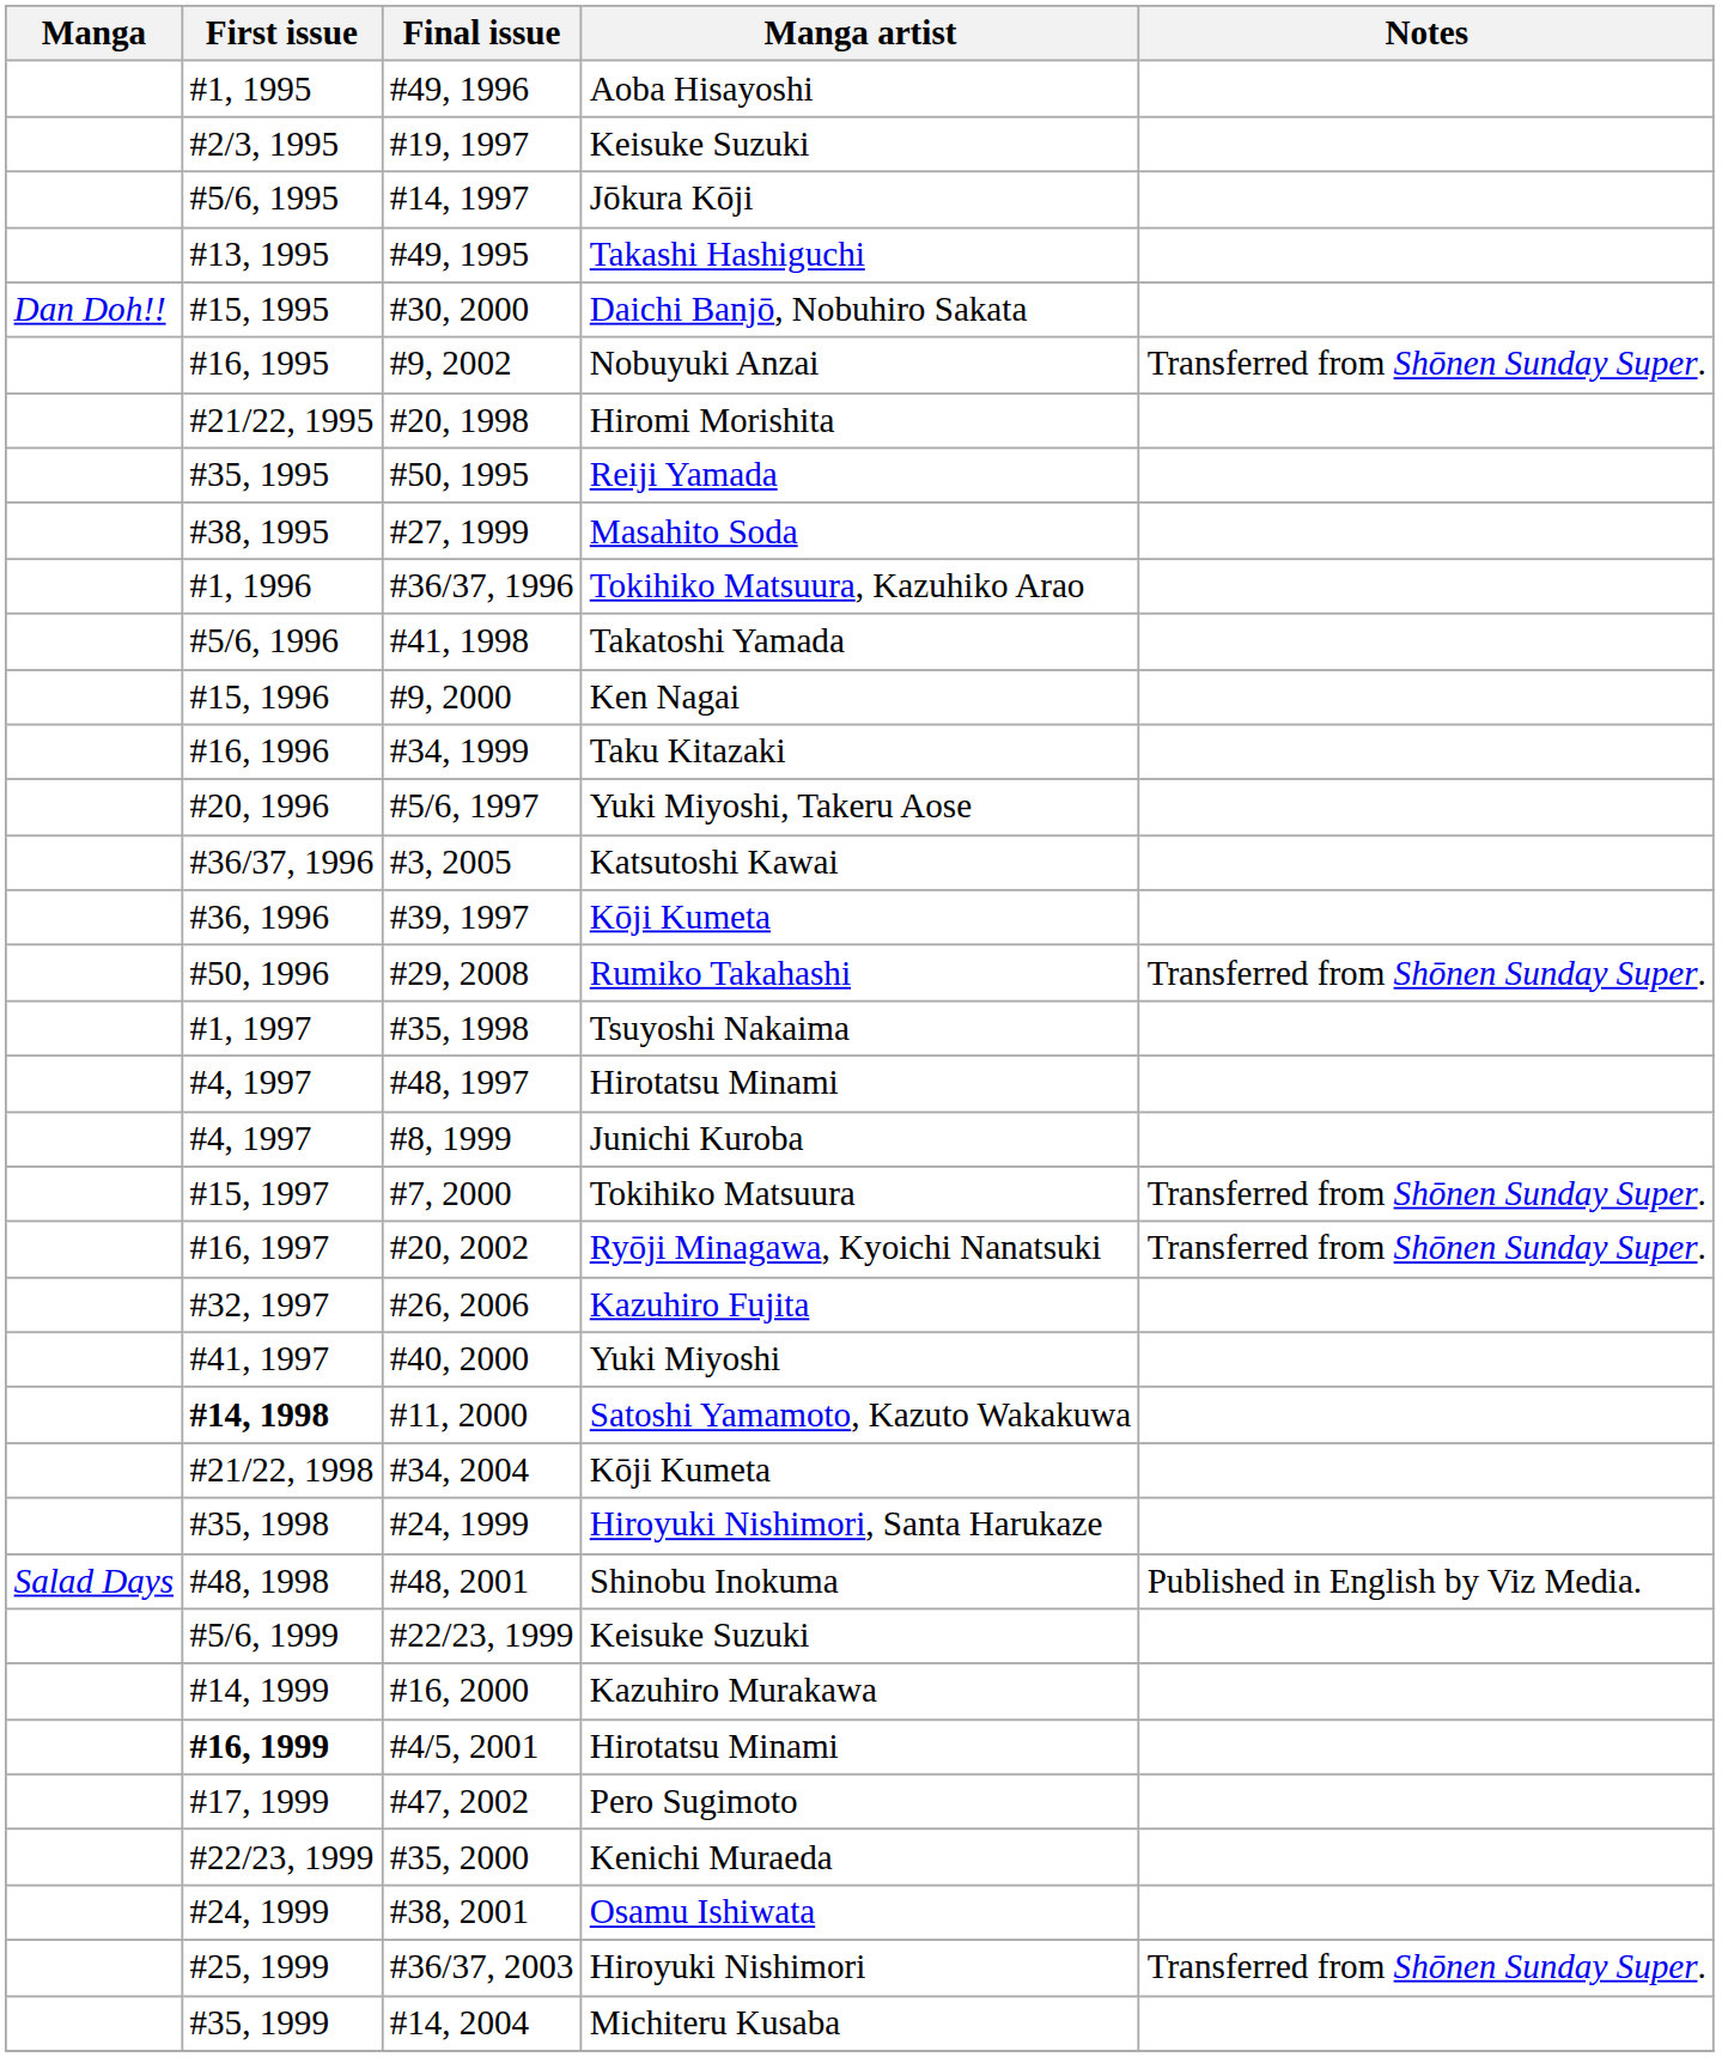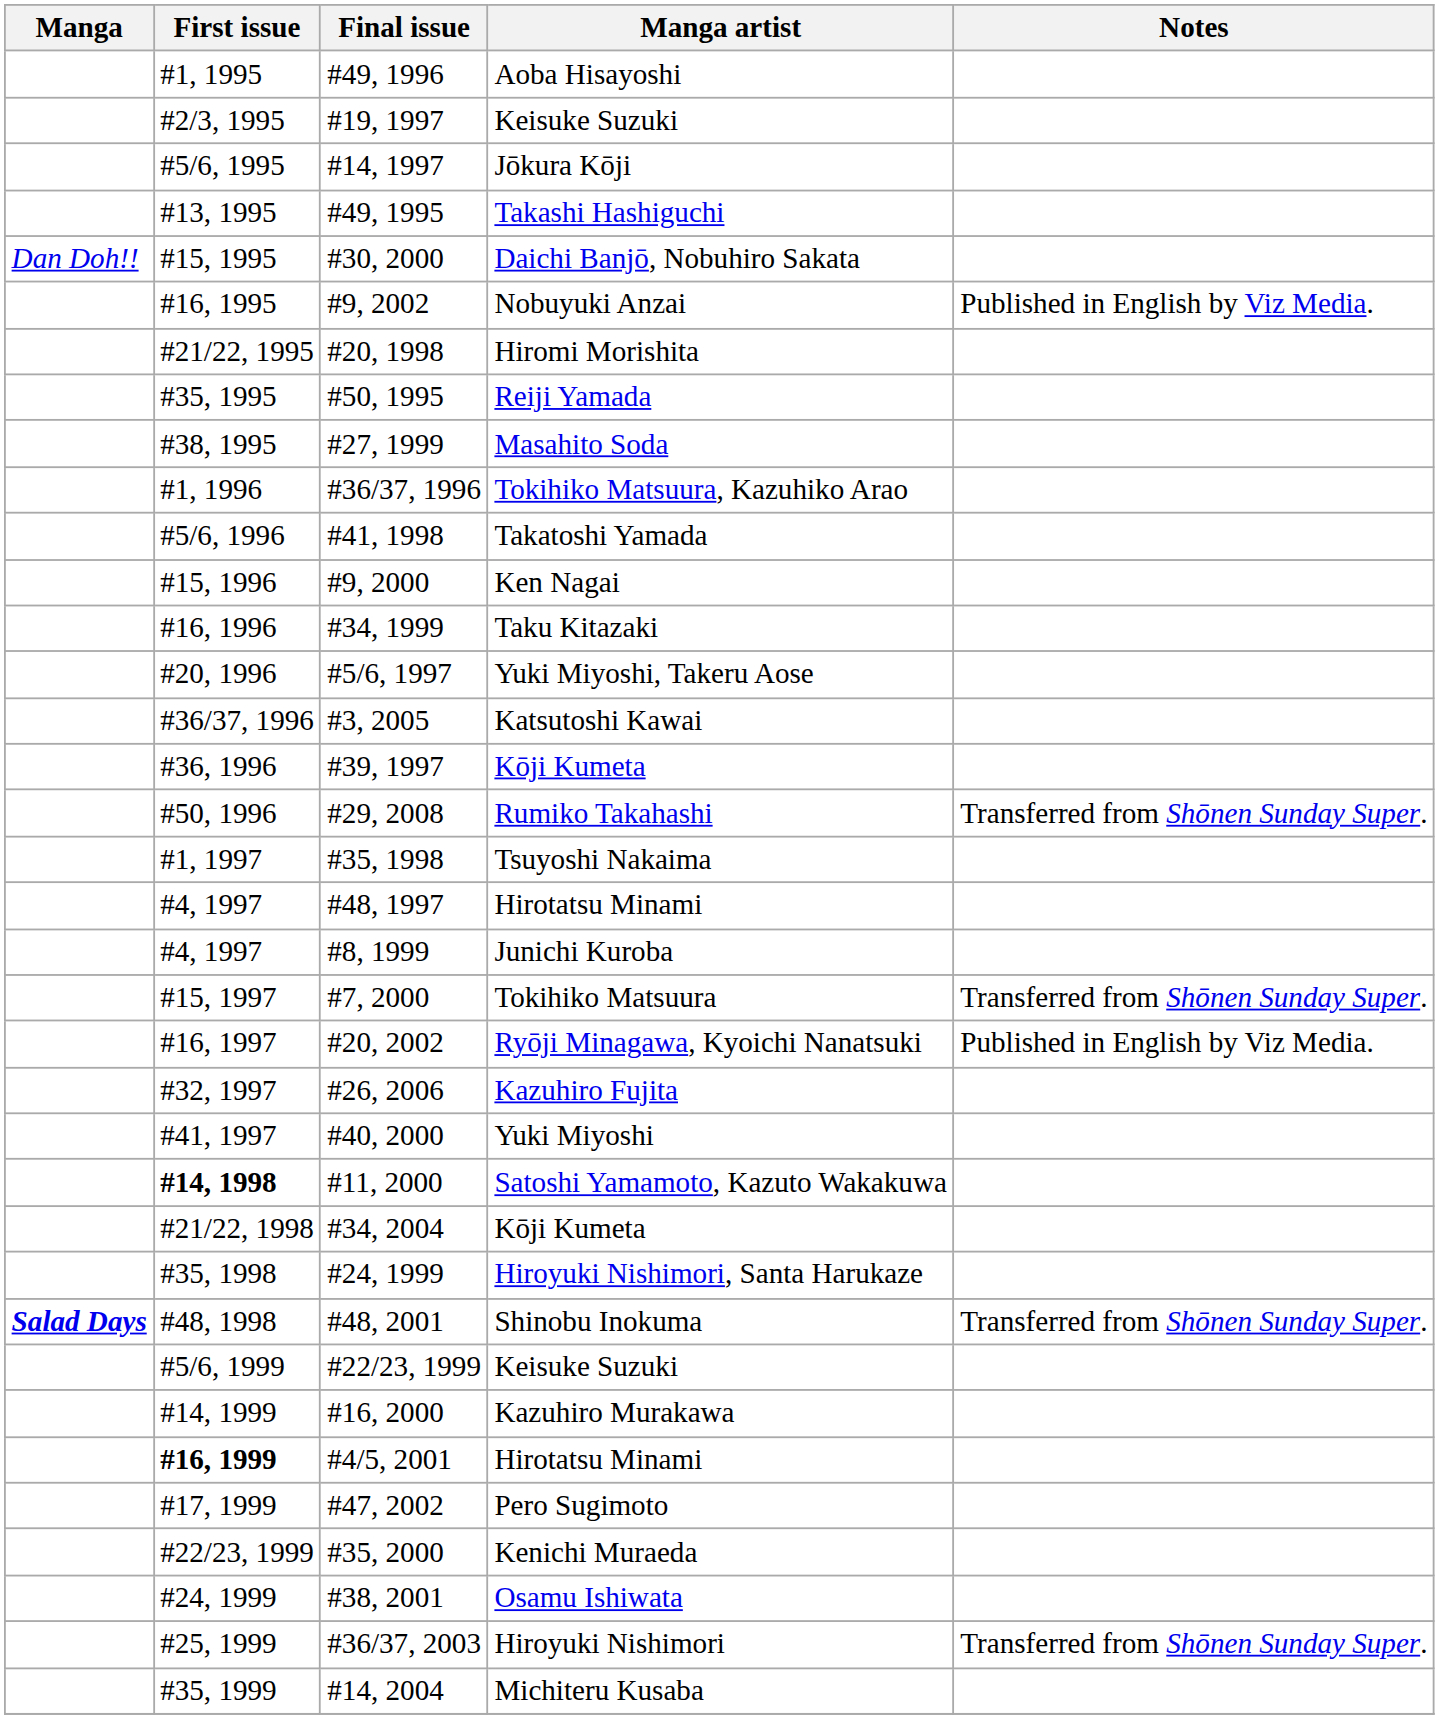 <table class="wikitable sortable" style="background: #FFF;">
 <tr>
 <th>Manga</th>
 <th>First issue</th>
 <th>Final issue</th>
 <th>Manga artist</th>
 <th>Notes</th>
 </tr>
 <tr>
 <td></td>
 <td>#1, 1995</td>
 <td>#49, 1996</td>
 <td>Aoba Hisayoshi</td>
 <td></td>
 </tr>
 <tr>
 <td></td>
 <td>#2/3, 1995</td>
 <td>#19, 1997</td>
 <td>Keisuke Suzuki</td>
 <td></td>
 </tr>
 <tr>
 <td></td>
 <td>#5/6, 1995</td>
 <td>#14, 1997</td>
 <td>Jōkura Kōji</td>
 <td></td>
 </tr>
 <tr>
 <td></td>
 <td>#13, 1995</td>
 <td>#49, 1995</td>
 <td><a href='#'>Takashi Hashiguchi</a></td>
 <td></td>
 </tr>
 <tr>
 <td><em><a href='#'>Dan Doh!!</a></em></td>
 <td>#15, 1995</td>
 <td>#30, 2000</td>
 <td><a href='#'>Daichi Banjō</a>, Nobuhiro Sakata</td>
 <td></td>
 </tr>
 <tr>
 <td></td>
 <td>#16, 1995</td>
 <td>#9, 2002</td>
 <td>Nobuyuki Anzai</td>
-<td>Transferred from <em><a href='#'>Shōnen Sunday Super</a></em>.</td>
+<td>Published in English by <a href='#'>Viz Media</a>.</td>
 </tr>
 <tr>
 <td></td>
 <td>#21/22, 1995</td>
 <td>#20, 1998</td>
 <td>Hiromi Morishita</td>
 <td></td>
 </tr>
 <tr>
 <td></td>
 <td>#35, 1995</td>
 <td>#50, 1995</td>
 <td><a href='#'>Reiji Yamada</a></td>
 <td></td>
 </tr>
 <tr>
 <td></td>
 <td>#38, 1995</td>
 <td>#27, 1999</td>
 <td><a href='#'>Masahito Soda</a></td>
 <td></td>
 </tr>
 <tr>
 <td></td>
 <td>#1, 1996</td>
 <td>#36/37, 1996</td>
 <td><a href='#'>Tokihiko Matsuura</a>, Kazuhiko Arao</td>
 <td></td>
 </tr>
 <tr>
 <td></td>
 <td>#5/6, 1996</td>
 <td>#41, 1998</td>
 <td>Takatoshi Yamada</td>
 <td></td>
 </tr>
 <tr>
 <td></td>
 <td>#15, 1996</td>
 <td>#9, 2000</td>
 <td>Ken Nagai</td>
 <td></td>
 </tr>
 <tr>
 <td></td>
 <td>#16, 1996</td>
 <td>#34, 1999</td>
 <td>Taku Kitazaki</td>
 <td></td>
 </tr>
 <tr>
 <td></td>
 <td>#20, 1996</td>
 <td>#5/6, 1997</td>
 <td>Yuki Miyoshi, Takeru Aose</td>
 <td></td>
 </tr>
 <tr>
 <td></td>
 <td>#36/37, 1996</td>
 <td>#3, 2005</td>
 <td>Katsutoshi Kawai</td>
 <td></td>
 </tr>
 <tr>
 <td></td>
 <td>#36, 1996</td>
 <td>#39, 1997</td>
 <td><a href='#'>Kōji Kumeta</a></td>
 <td></td>
 </tr>
 <tr>
 <td></td>
 <td>#50, 1996</td>
 <td>#29, 2008</td>
 <td><a href='#'>Rumiko Takahashi</a></td>
 <td>Transferred from <em><a href='#'>Shōnen Sunday Super</a></em>.</td>
 </tr>
 <tr>
 <td></td>
 <td>#1, 1997</td>
 <td>#35, 1998</td>
 <td>Tsuyoshi Nakaima</td>
 <td></td>
 </tr>
 <tr>
 <td></td>
 <td>#4, 1997</td>
 <td>#48, 1997</td>
 <td>Hirotatsu Minami</td>
 <td></td>
 </tr>
 <tr>
 <td></td>
 <td>#4, 1997</td>
 <td>#8, 1999</td>
 <td>Junichi Kuroba</td>
 <td></td>
 </tr>
 <tr>
 <td></td>
 <td>#15, 1997</td>
 <td>#7, 2000</td>
 <td>Tokihiko Matsuura</td>
 <td>Transferred from <em><a href='#'>Shōnen Sunday Super</a></em>.</td>
 </tr>
 <tr>
 <td></td>
 <td>#16, 1997</td>
 <td>#20, 2002</td>
 <td><a href='#'>Ryōji Minagawa</a>, Kyoichi Nanatsuki</td>
-<td>Transferred from <em><a href='#'>Shōnen Sunday Super</a></em>.</td>
+<td>Published in English by Viz Media.</td>
 </tr>
 <tr>
 <td></td>
 <td>#32, 1997</td>
 <td>#26, 2006</td>
 <td><a href='#'>Kazuhiro Fujita</a></td>
 <td></td>
 </tr>
 <tr>
 <td></td>
 <td>#41, 1997</td>
 <td>#40, 2000</td>
 <td>Yuki Miyoshi</td>
 <td></td>
 </tr>
 <tr>
 <td></td>
 <td><strong>#14, 1998</strong></td>
 <td>#11, 2000</td>
 <td><a href='#'>Satoshi Yamamoto</a>, Kazuto Wakakuwa</td>
 <td></td>
 </tr>
 <tr>
 <td></td>
 <td>#21/22, 1998</td>
 <td>#34, 2004</td>
 <td>Kōji Kumeta</td>
 <td></td>
 </tr>
 <tr>
 <td></td>
 <td>#35, 1998</td>
 <td>#24, 1999</td>
 <td><a href='#'>Hiroyuki Nishimori</a>, Santa Harukaze</td>
 <td></td>
 </tr>
 <tr>
-<td><em><a href='#'>Salad Days</a></em></td>
+<td><strong><em><a href='#'>Salad Days</a></em></strong></td>
 <td>#48, 1998</td>
 <td>#48, 2001</td>
 <td>Shinobu Inokuma</td>
-<td>Published in English by Viz Media.</td>
+<td>Transferred from <em><a href='#'>Shōnen Sunday Super</a></em>.</td>
 </tr>
 <tr>
 <td></td>
 <td>#5/6, 1999</td>
 <td>#22/23, 1999</td>
 <td>Keisuke Suzuki</td>
 <td></td>
 </tr>
 <tr>
 <td></td>
 <td>#14, 1999</td>
 <td>#16, 2000</td>
 <td>Kazuhiro Murakawa</td>
 <td></td>
 </tr>
 <tr>
 <td></td>
 <td><strong>#16, 1999</strong></td>
 <td>#4/5, 2001</td>
 <td>Hirotatsu Minami</td>
 <td></td>
 </tr>
 <tr>
 <td></td>
 <td>#17, 1999</td>
 <td>#47, 2002</td>
 <td>Pero Sugimoto</td>
 <td></td>
 </tr>
 <tr>
 <td></td>
 <td>#22/23, 1999</td>
 <td>#35, 2000</td>
 <td>Kenichi Muraeda</td>
 <td></td>
 </tr>
 <tr>
 <td></td>
 <td>#24, 1999</td>
 <td>#38, 2001</td>
 <td><a href='#'>Osamu Ishiwata</a></td>
 <td></td>
 </tr>
 <tr>
 <td></td>
 <td>#25, 1999</td>
 <td>#36/37, 2003</td>
 <td>Hiroyuki Nishimori</td>
 <td>Transferred from <em><a href='#'>Shōnen Sunday Super</a></em>.</td>
 </tr>
 <tr>
 <td></td>
 <td>#35, 1999</td>
 <td>#14, 2004</td>
 <td>Michiteru Kusaba</td>
 <td></td>
 </tr>
 <tr>
 </tr>
 </table>
